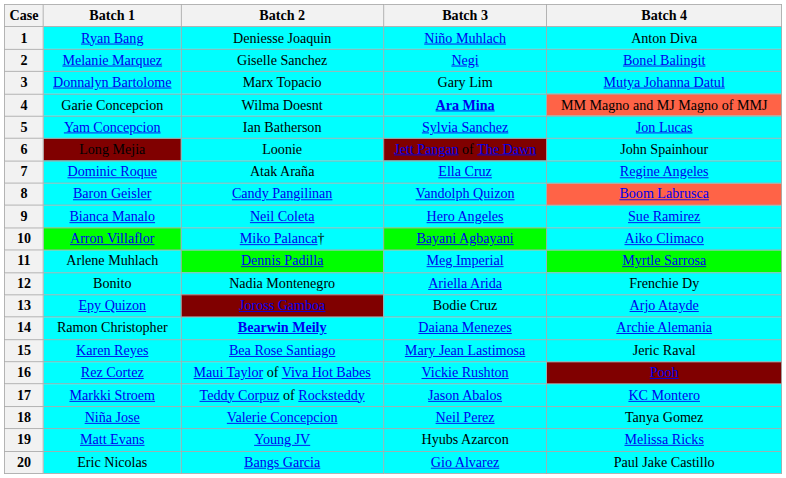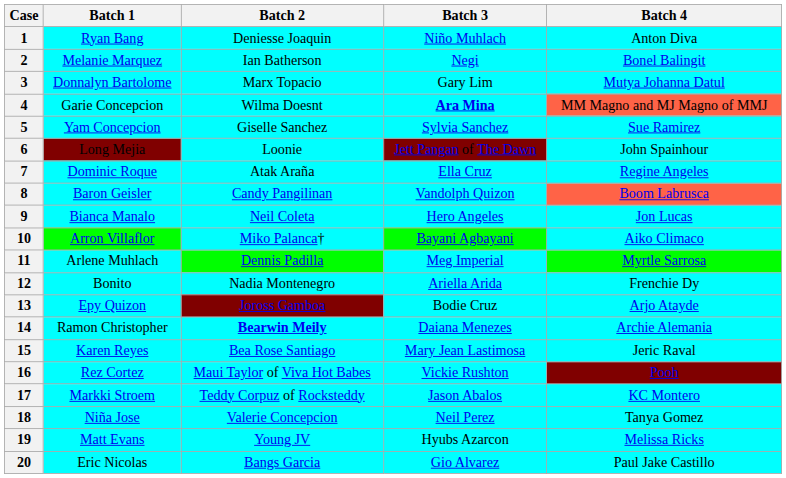 <table class="wikitable collapsible collapsed" style="text-align:center;" width="100%">
 <tr>
 <th>Case </th>
 <th>Batch 1</th>
 <th>Batch 2</th>
 <th>Batch 3</th>
 <th>Batch 4</th>
 </tr>
 <tr>
 <th>1</th>
 <td style="background:aqua;"><a href='#'>Ryan Bang</a></td>
 <td style="background:aqua;">Deniesse Joaquin</td>
 <td style="background:aqua;"><a href='#'>Niño Muhlach</a></td>
 <td style="background:aqua;">Anton Diva</td>
 </tr>
 <tr>
 <th>2</th>
 <td style="background:aqua;"><a href='#'>Melanie Marquez</a></td>
-<td style="background:aqua;">Giselle Sanchez</td>
+<td style="background:aqua;">Ian Batherson</td>
 <td style="background:aqua;"><a href='#'>Negi</a></td>
 <td style="background:aqua;"><a href='#'>Bonel Balingit</a></td>
 </tr>
 <tr>
 <th>3</th>
 <td style="background:aqua;"><a href='#'>Donnalyn Bartolome</a></td>
 <td style="background:aqua;">Marx Topacio</td>
 <td style="background:aqua;">Gary Lim</td>
 <td style="background:aqua;"><a href='#'>Mutya Johanna Datul</a></td>
 </tr>
 <tr>
 <th>4</th>
 <td style="background:aqua;">Garie Concepcion</td>
 <td style="background:aqua;">Wilma Doesnt</td>
 <td style="background:aqua;"><strong><a href='#'>Ara Mina</a></strong></td>
 <td style="background:tomato;">MM Magno and MJ Magno of MMJ</td>
 </tr>
 <tr>
 <th>5</th>
 <td style="background:aqua;"><a href='#'>Yam Concepcion</a></td>
-<td style="background:aqua;">Ian Batherson</td>
+<td style="background:aqua;">Giselle Sanchez</td>
 <td style="background:aqua;"><a href='#'>Sylvia Sanchez</a></td>
-<td style="background:aqua;"><a href='#'>Jon Lucas</a></td>
+<td style="background:aqua;"><a href='#'>Sue Ramirez</a></td>
 </tr>
 <tr>
 <th>6</th>
 <td style="background:maroon;">Long Mejia</td>
 <td style="background:aqua;">Loonie</td>
 <td style="background:maroon;"><a href='#'>Jett Pangan</a> of <a href='#'>The Dawn</a></td>
 <td style="background:aqua;">John Spainhour</td>
 </tr>
 <tr>
 <th>7</th>
 <td style="background:aqua;"><a href='#'>Dominic Roque</a></td>
 <td style="background:aqua;">Atak Araña</td>
 <td style="background:aqua;"><a href='#'>Ella Cruz</a></td>
 <td style="background:aqua;"><a href='#'>Regine Angeles</a></td>
 </tr>
 <tr>
 <th>8</th>
 <td style="background:aqua;"><a href='#'>Baron Geisler</a></td>
 <td style="background:aqua;"><a href='#'>Candy Pangilinan</a></td>
 <td style="background:aqua;"><a href='#'>Vandolph Quizon</a></td>
 <td style="background:tomato;"><a href='#'>Boom Labrusca</a></td>
 </tr>
 <tr>
 <th>9</th>
 <td style="background:aqua;"><a href='#'>Bianca Manalo</a></td>
 <td style="background:aqua;"><a href='#'>Neil Coleta</a></td>
 <td style="background:aqua;"><a href='#'>Hero Angeles</a></td>
-<td style="background:aqua;"><a href='#'>Sue Ramirez</a></td>
+<td style="background:aqua;"><a href='#'>Jon Lucas</a></td>
 </tr>
 <tr>
 <th>10</th>
 <td style="background:lime;"><a href='#'>Arron Villaflor</a></td>
 <td style="background:aqua;"><a href='#'>Miko Palanca</a>†</td>
 <td style="background:lime;"><a href='#'>Bayani Agbayani</a></td>
 <td style="background:aqua;"><a href='#'>Aiko Climaco</a></td>
 </tr>
 <tr>
 <th>11</th>
 <td style="background:aqua;">Arlene Muhlach</td>
 <td style="background:lime;"><a href='#'>Dennis Padilla</a></td>
 <td style="background:aqua;"><a href='#'>Meg Imperial</a></td>
 <td style="background:lime;"><a href='#'>Myrtle Sarrosa</a></td>
 </tr>
 <tr>
 <th>12</th>
 <td style="background:aqua;">Bonito</td>
 <td style="background:aqua;">Nadia Montenegro</td>
 <td style="background:aqua;"><a href='#'>Ariella Arida</a></td>
 <td style="background:aqua;">Frenchie Dy</td>
 </tr>
 <tr>
 <th>13</th>
 <td style="background:aqua;"><a href='#'>Epy Quizon</a></td>
 <td style="background:maroon;"><a href='#'>Joross Gamboa</a></td>
 <td style="background:aqua;">Bodie Cruz</td>
 <td style="background:aqua;"><a href='#'>Arjo Atayde</a></td>
 </tr>
 <tr>
 <th>14</th>
 <td style="background:aqua;">Ramon Christopher</td>
 <td style="background:aqua;"><strong><a href='#'>Bearwin Meily</a></strong></td>
 <td style="background:aqua;"><a href='#'>Daiana Menezes</a></td>
 <td style="background:aqua;"><a href='#'>Archie Alemania</a></td>
 </tr>
 <tr>
 <th>15</th>
 <td style="background:aqua;"><a href='#'>Karen Reyes</a></td>
 <td style="background:aqua;"><a href='#'>Bea Rose Santiago</a></td>
 <td style="background:aqua;"><a href='#'>Mary Jean Lastimosa</a></td>
 <td style="background:aqua;">Jeric Raval</td>
 </tr>
 <tr>
 <th>16</th>
 <td style="background:aqua;"><a href='#'>Rez Cortez</a></td>
 <td style="background:aqua;"><a href='#'>Maui Taylor</a> of <a href='#'>Viva Hot Babes</a></td>
 <td style="background:aqua;"><a href='#'>Vickie Rushton</a></td>
 <td style="background:maroon;"><a href='#'>Pooh</a></td>
 </tr>
 <tr>
 <th>17</th>
 <td style="background:aqua;"><a href='#'>Markki Stroem</a></td>
 <td style="background:aqua;"><a href='#'>Teddy Corpuz</a> of <a href='#'>Rocksteddy</a></td>
 <td style="background:aqua;"><a href='#'>Jason Abalos</a></td>
 <td style="background:aqua;"><a href='#'>KC Montero</a></td>
 </tr>
 <tr>
 <th>18</th>
 <td style="background:aqua;"><a href='#'>Niña Jose</a></td>
 <td style="background:aqua;"><a href='#'>Valerie Concepcion</a></td>
 <td style="background:aqua;"><a href='#'>Neil Perez</a></td>
 <td style="background:aqua;">Tanya Gomez</td>
 </tr>
 <tr>
 <th>19</th>
 <td style="background:aqua;"><a href='#'>Matt Evans</a></td>
 <td style="background:aqua;"><a href='#'>Young JV</a></td>
 <td style="background:aqua;">Hyubs Azarcon</td>
 <td style="background:aqua;"><a href='#'>Melissa Ricks</a></td>
 </tr>
 <tr>
 <th>20</th>
 <td style="background:aqua;">Eric Nicolas</td>
 <td style="background:aqua;"><a href='#'>Bangs Garcia</a></td>
 <td style="background:aqua;"><a href='#'>Gio Alvarez</a></td>
 <td style="background:aqua;">Paul Jake Castillo</td>
 </tr>
 </table>
